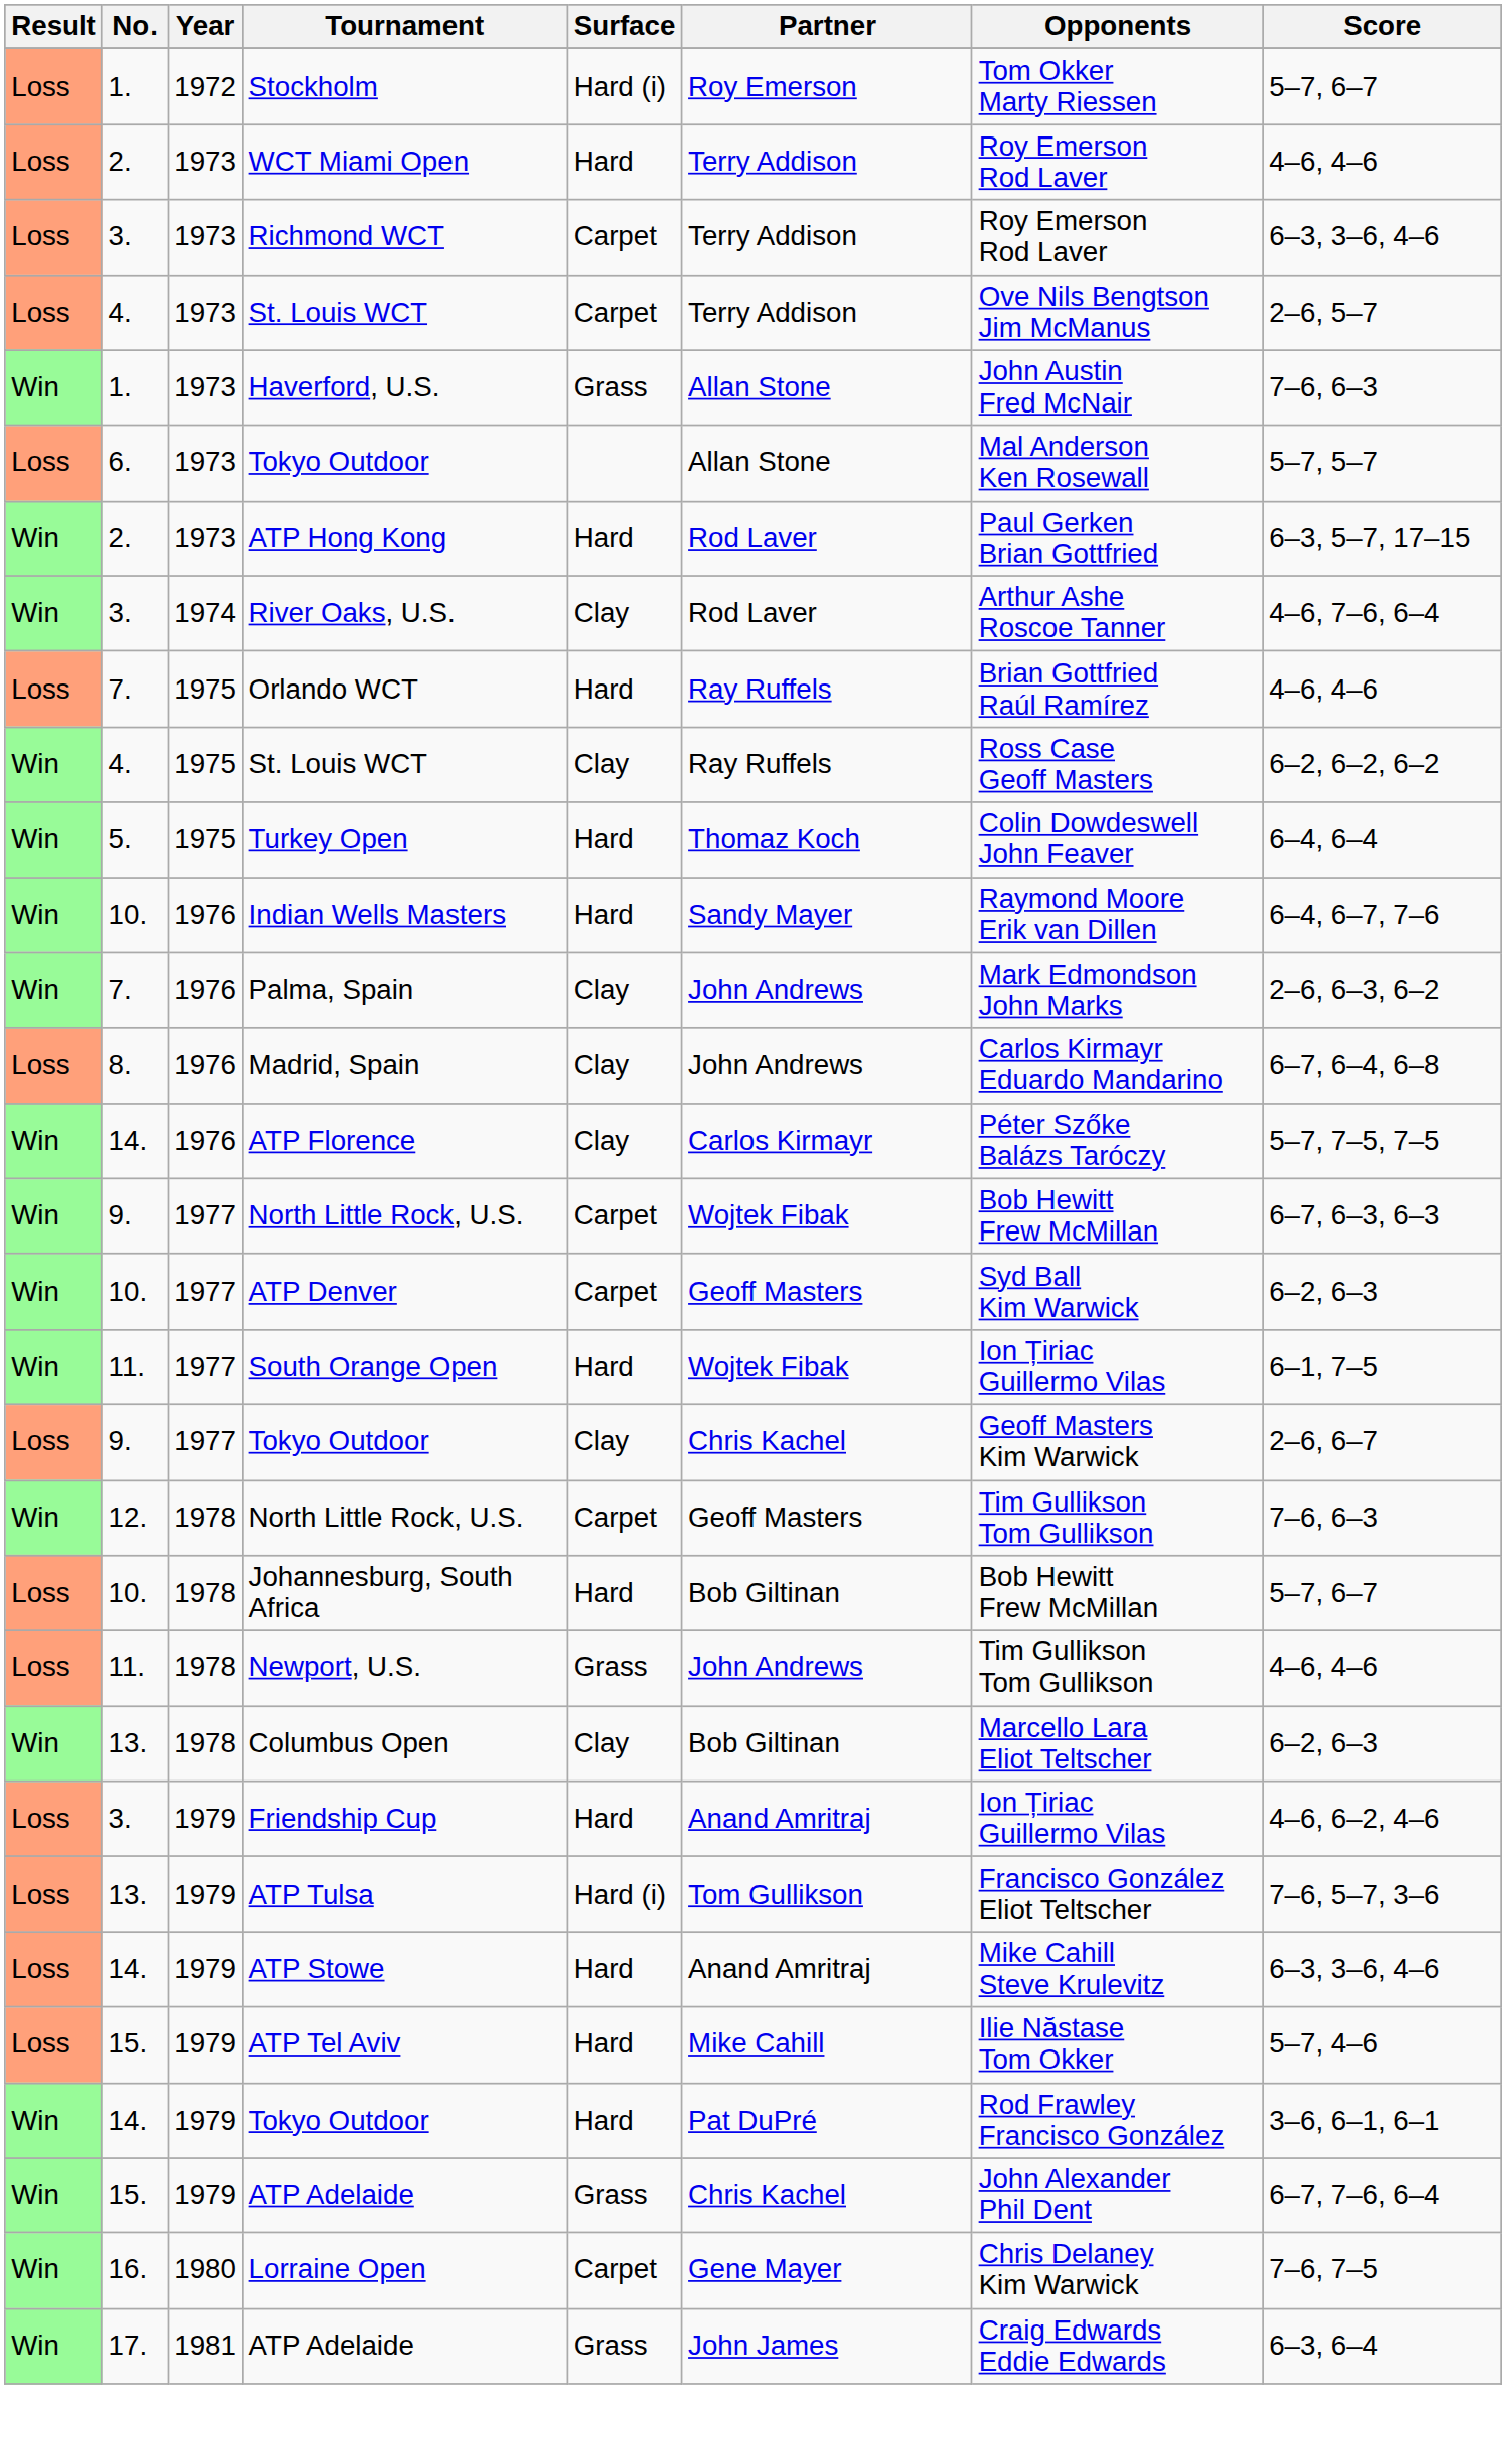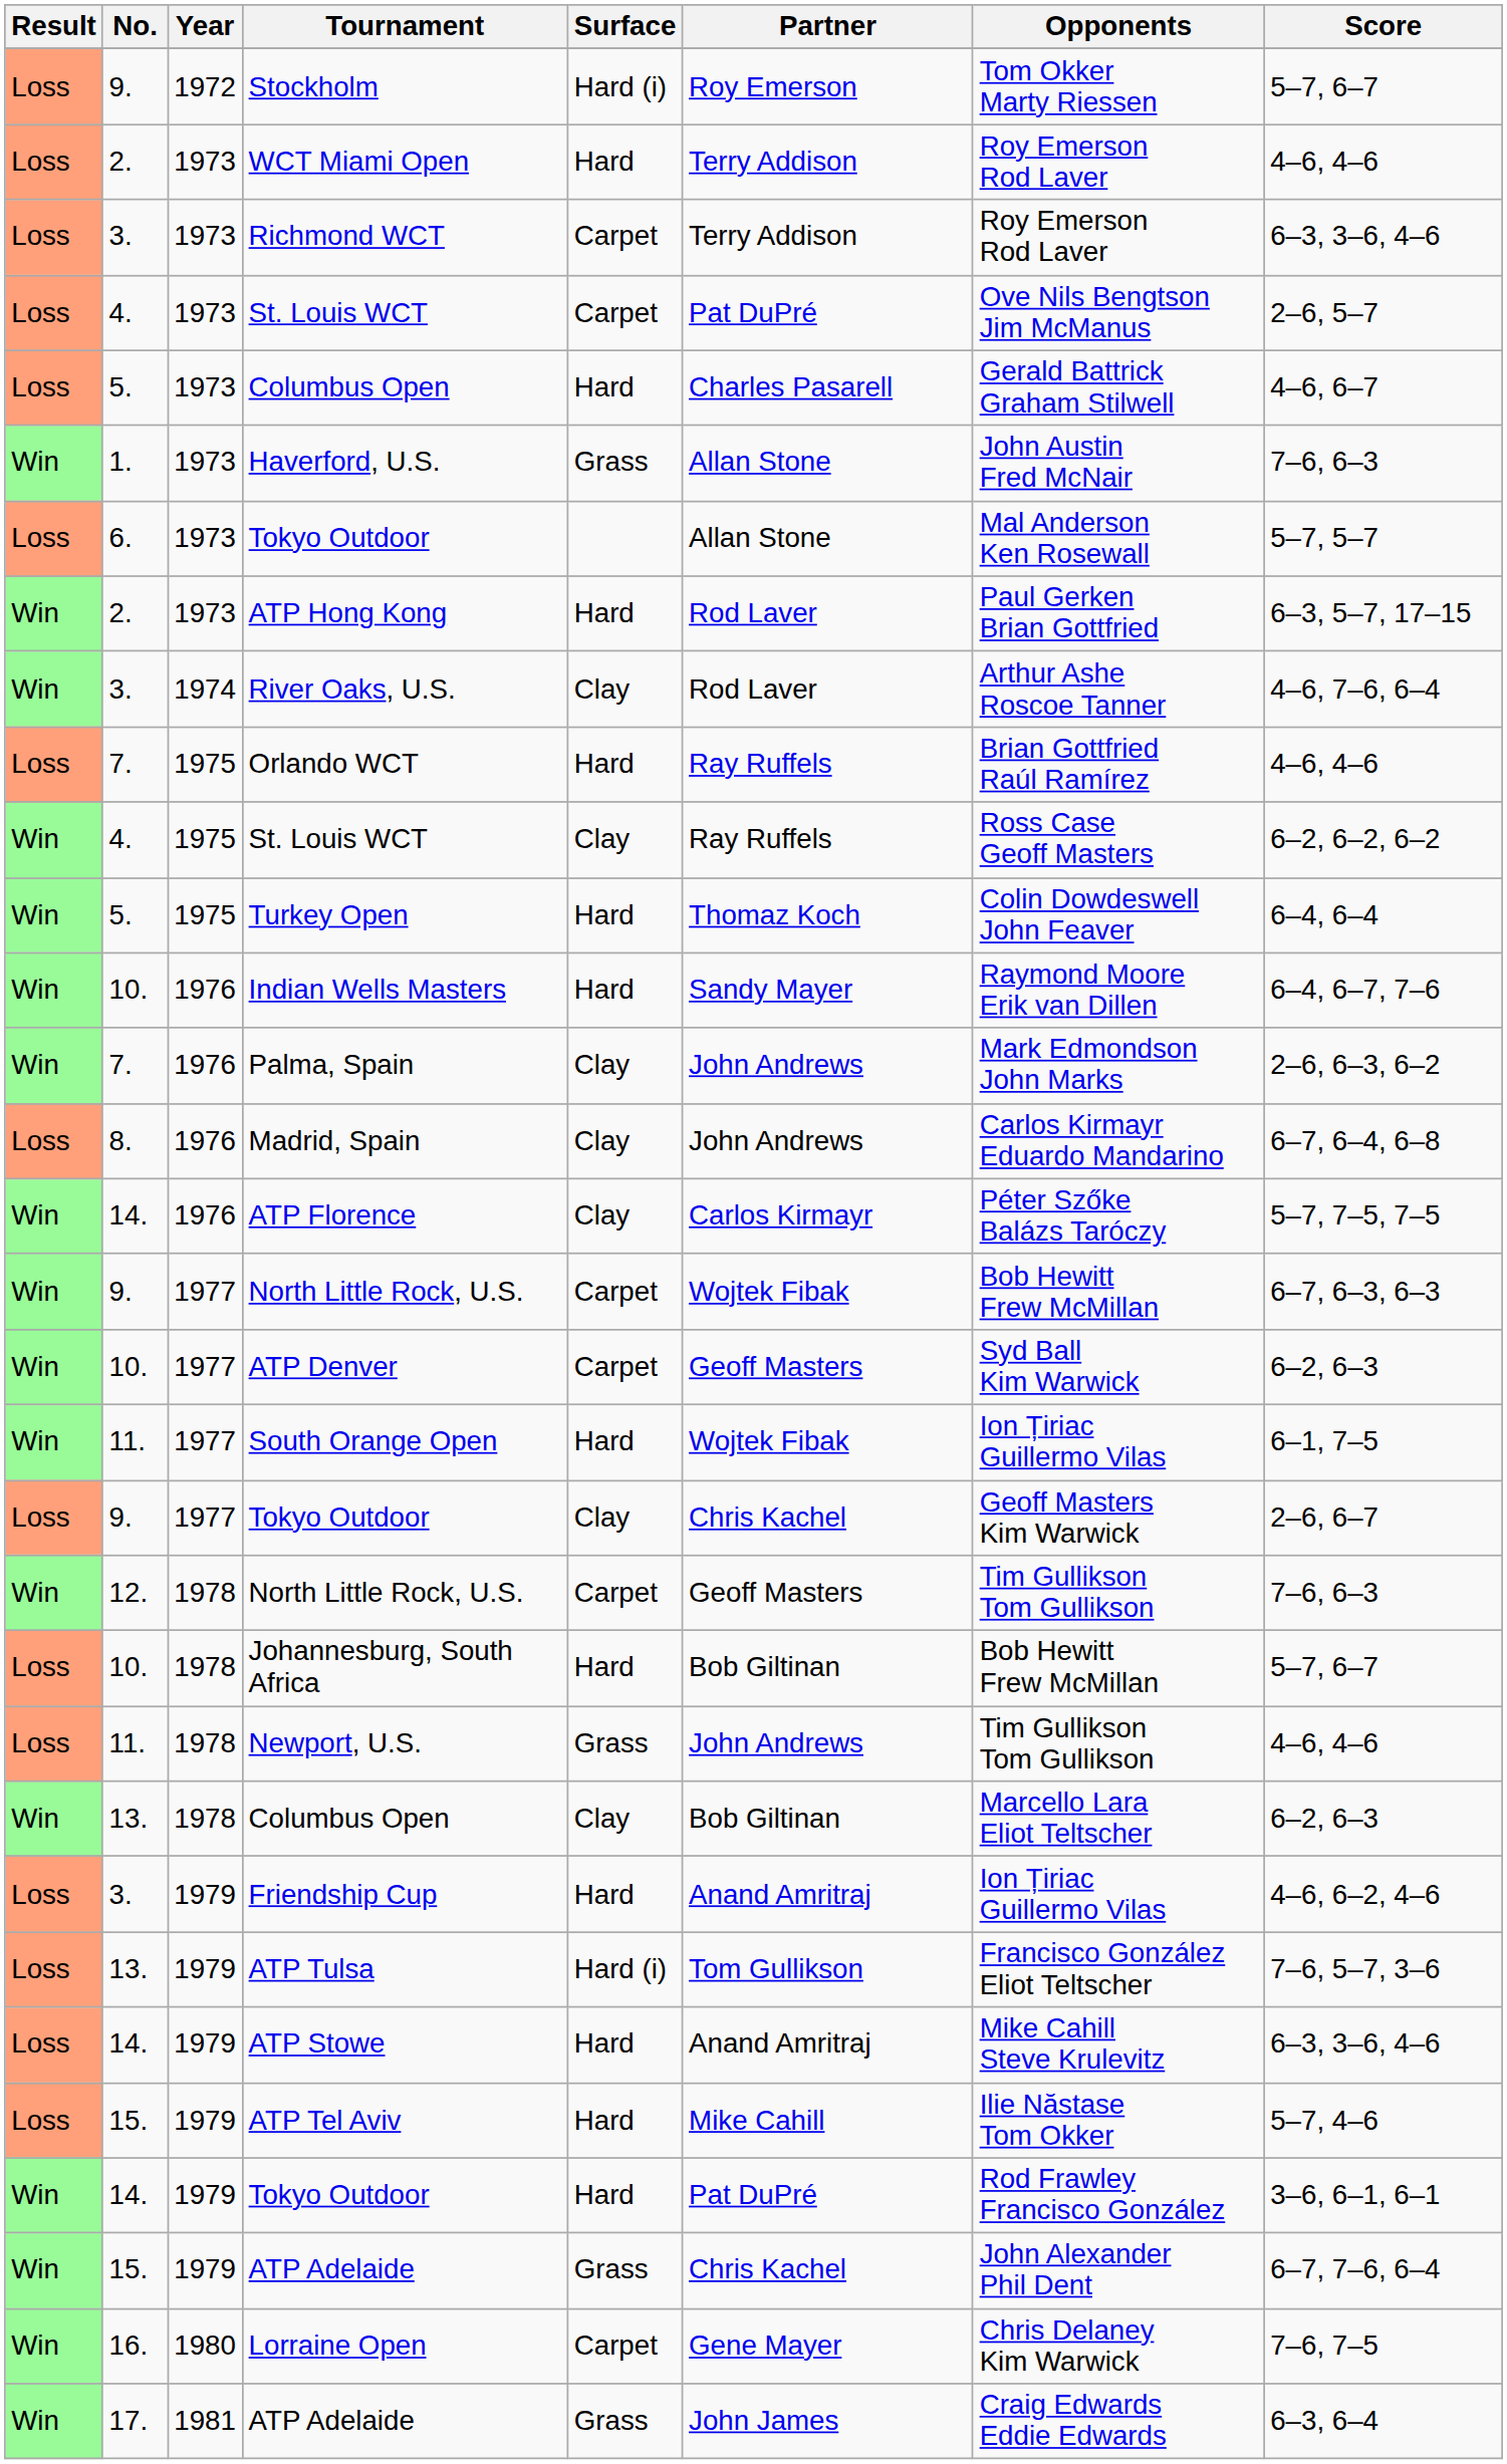 <table class="sortable wikitable">
 <tr>
 <th>Result</th>
 <th style="width:30px" class="unsortable">No.</th>
 <th style="width:30px">Year</th>
 <th style="width:180px">Tournament</th>
 <th style="width:50px">Surface</th>
 <th style="width:160px">Partner</th>
 <th style="width:160px">Opponents</th>
 <th style="width:130px" class="unsortable">Score</th>
 </tr>
 <tr>
 </tr>
 <tr>
 <td style="background:#ffa07a;">Loss</td>
-<td>1.</td>
+<td>9.</td>
 <td>1972</td>
 <td><a href='#'>Stockholm</a></td>
 <td>Hard (i)</td>
 <td> <a href='#'>Roy Emerson</a></td>
 <td> <a href='#'>Tom Okker</a> <br>  <a href='#'>Marty Riessen</a></td>
 <td>5–7, 6–7</td>
 </tr>
 <tr>
 <td style="background:#ffa07a;">Loss</td>
 <td>2.</td>
 <td>1973</td>
 <td><a href='#'>WCT Miami Open</a></td>
 <td>Hard</td>
 <td> <a href='#'>Terry Addison</a></td>
 <td> <a href='#'>Roy Emerson</a> <br>  <a href='#'>Rod Laver</a></td>
 <td>4–6, 4–6</td>
 </tr>
 <tr>
 <td style="background:#ffa07a;">Loss</td>
 <td>3.</td>
 <td>1973</td>
 <td><a href='#'>Richmond WCT</a></td>
 <td>Carpet</td>
 <td> Terry Addison</td>
 <td> Roy Emerson <br>  Rod Laver</td>
 <td>6–3, 3–6, 4–6</td>
 </tr>
 <tr>
 <td style="background:#ffa07a;">Loss</td>
 <td>4.</td>
 <td>1973</td>
 <td><a href='#'>St. Louis WCT</a></td>
 <td>Carpet</td>
-<td> Terry Addison</td>
+<td> <a href='#'>Pat DuPré</a></td>
 <td> <a href='#'>Ove Nils Bengtson</a> <br>  <a href='#'>Jim McManus</a></td>
 <td>2–6, 5–7</td>
+</tr>
+<tr>
+<td style="background:#ffa07a;">Loss</td>
+<td>5.</td>
+<td>1973</td>
+<td><a href='#'>Columbus Open</a></td>
+<td>Hard</td>
+<td> <a href='#'>Charles Pasarell</a></td>
+<td> <a href='#'>Gerald Battrick</a> <br>  <a href='#'>Graham Stilwell</a></td>
+<td>4–6, 6–7</td>
 </tr>
 <tr>
 <td style="background:#98fb98;">Win</td>
 <td>1.</td>
 <td>1973</td>
 <td><a href='#'>Haverford</a>, U.S.</td>
 <td>Grass</td>
 <td> <a href='#'>Allan Stone</a></td>
 <td> <a href='#'>John Austin</a> <br>  <a href='#'>Fred McNair</a></td>
 <td>7–6, 6–3</td>
 </tr>
 <tr>
 <td style="background:#ffa07a;">Loss</td>
 <td>6.</td>
 <td>1973</td>
 <td><a href='#'>Tokyo Outdoor</a></td>
 <td></td>
 <td> Allan Stone</td>
 <td> <a href='#'>Mal Anderson</a> <br>  <a href='#'>Ken Rosewall</a></td>
 <td>5–7, 5–7</td>
 </tr>
 <tr>
 <td style="background:#98fb98;">Win</td>
 <td>2.</td>
 <td>1973</td>
 <td><a href='#'>ATP Hong Kong</a></td>
 <td>Hard</td>
 <td> <a href='#'>Rod Laver</a></td>
 <td> <a href='#'>Paul Gerken</a> <br>  <a href='#'>Brian Gottfried</a></td>
 <td>6–3, 5–7, 17–15</td>
 </tr>
 <tr>
 <td style="background:#98fb98;">Win</td>
 <td>3.</td>
 <td>1974</td>
 <td><a href='#'>River Oaks</a>, U.S.</td>
 <td>Clay</td>
 <td> Rod Laver</td>
 <td> <a href='#'>Arthur Ashe</a> <br>  <a href='#'>Roscoe Tanner</a></td>
 <td>4–6, 7–6, 6–4</td>
 </tr>
 <tr>
 <td style="background:#ffa07a;">Loss</td>
 <td>7.</td>
 <td>1975</td>
 <td>Orlando WCT</td>
 <td>Hard</td>
 <td> <a href='#'>Ray Ruffels</a></td>
 <td> <a href='#'>Brian Gottfried</a> <br>  <a href='#'>Raúl Ramírez</a></td>
 <td>4–6, 4–6</td>
 </tr>
 <tr>
 <td style="background:#98fb98;">Win</td>
 <td>4.</td>
 <td>1975</td>
 <td>St. Louis WCT</td>
 <td>Clay</td>
 <td> Ray Ruffels</td>
 <td> <a href='#'>Ross Case</a> <br>  <a href='#'>Geoff Masters</a></td>
 <td>6–2, 6–2, 6–2</td>
 </tr>
 <tr>
 <td style="background:#98fb98;">Win</td>
 <td>5.</td>
 <td>1975</td>
 <td><a href='#'>Turkey Open</a></td>
 <td>Hard</td>
 <td> <a href='#'>Thomaz Koch</a></td>
 <td> <a href='#'>Colin Dowdeswell</a> <br>  <a href='#'>John Feaver</a></td>
 <td>6–4, 6–4</td>
 </tr>
 <tr>
 <td style="background:#98fb98;">Win</td>
 <td>10.</td>
 <td>1976</td>
 <td><a href='#'>Indian Wells Masters</a></td>
 <td>Hard</td>
 <td> <a href='#'>Sandy Mayer</a></td>
 <td> <a href='#'>Raymond Moore</a> <br>  <a href='#'>Erik van Dillen</a></td>
 <td>6–4, 6–7, 7–6</td>
 </tr>
 <tr>
 <td style="background:#98fb98;">Win</td>
 <td>7.</td>
 <td>1976</td>
 <td>Palma, Spain</td>
 <td>Clay</td>
 <td> <a href='#'>John Andrews</a></td>
 <td> <a href='#'>Mark Edmondson</a> <br>  <a href='#'>John Marks</a></td>
 <td>2–6, 6–3, 6–2</td>
 </tr>
 <tr>
 <td style="background:#ffa07a;">Loss</td>
 <td>8.</td>
 <td>1976</td>
 <td>Madrid, Spain</td>
 <td>Clay</td>
 <td> John Andrews</td>
 <td> <a href='#'>Carlos Kirmayr</a> <br>  <a href='#'>Eduardo Mandarino</a></td>
 <td>6–7, 6–4, 6–8</td>
 </tr>
 <tr>
 <td style="background:#98fb98;">Win</td>
 <td>14.</td>
 <td>1976</td>
 <td><a href='#'>ATP Florence</a></td>
 <td>Clay</td>
 <td> <a href='#'>Carlos Kirmayr</a></td>
 <td> <a href='#'>Péter Szőke</a> <br>  <a href='#'>Balázs Taróczy</a></td>
 <td>5–7, 7–5, 7–5</td>
 </tr>
 <tr>
 <td style="background:#98fb98;">Win</td>
 <td>9.</td>
 <td>1977</td>
 <td><a href='#'>North Little Rock</a>, U.S.</td>
 <td>Carpet</td>
 <td> <a href='#'>Wojtek Fibak</a></td>
 <td> <a href='#'>Bob Hewitt</a> <br>  <a href='#'>Frew McMillan</a></td>
 <td>6–7, 6–3, 6–3</td>
 </tr>
 <tr>
 <td style="background:#98fb98;">Win</td>
 <td>10.</td>
 <td>1977</td>
 <td><a href='#'>ATP Denver</a></td>
 <td>Carpet</td>
 <td> <a href='#'>Geoff Masters</a></td>
 <td> <a href='#'>Syd Ball</a> <br>  <a href='#'>Kim Warwick</a></td>
 <td>6–2, 6–3</td>
 </tr>
 <tr>
 <td style="background:#98fb98;">Win</td>
 <td>11.</td>
 <td>1977</td>
 <td><a href='#'>South Orange Open</a></td>
 <td>Hard</td>
 <td> <a href='#'>Wojtek Fibak</a></td>
 <td> <a href='#'>Ion Țiriac</a> <br>  <a href='#'>Guillermo Vilas</a></td>
 <td>6–1, 7–5</td>
 </tr>
 <tr>
 <td style="background:#ffa07a;">Loss</td>
 <td>9.</td>
 <td>1977</td>
 <td><a href='#'>Tokyo Outdoor</a></td>
 <td>Clay</td>
 <td> <a href='#'>Chris Kachel</a></td>
 <td> <a href='#'>Geoff Masters</a> <br>  Kim Warwick</td>
 <td>2–6, 6–7</td>
 </tr>
 <tr>
 <td style="background:#98fb98;">Win</td>
 <td>12.</td>
 <td>1978</td>
 <td>North Little Rock, U.S.</td>
 <td>Carpet</td>
 <td> Geoff Masters</td>
 <td> <a href='#'>Tim Gullikson</a> <br>  <a href='#'>Tom Gullikson</a></td>
 <td>7–6, 6–3</td>
 </tr>
 <tr>
 <td style="background:#ffa07a;">Loss</td>
 <td>10.</td>
 <td>1978</td>
 <td>Johannesburg, South Africa</td>
 <td>Hard</td>
 <td> Bob Giltinan</td>
 <td> Bob Hewitt <br>  Frew McMillan</td>
 <td>5–7, 6–7</td>
 </tr>
 <tr>
 <td style="background:#ffa07a;">Loss</td>
 <td>11.</td>
 <td>1978</td>
 <td><a href='#'>Newport</a>, U.S.</td>
 <td>Grass</td>
 <td> <a href='#'>John Andrews</a></td>
 <td> Tim Gullikson <br>  Tom Gullikson</td>
 <td>4–6, 4–6</td>
 </tr>
 <tr>
 <td style="background:#98fb98;">Win</td>
 <td>13.</td>
 <td>1978</td>
 <td>Columbus Open</td>
 <td>Clay</td>
 <td> Bob Giltinan</td>
 <td> <a href='#'>Marcello Lara</a> <br>  <a href='#'>Eliot Teltscher</a></td>
 <td>6–2, 6–3</td>
 </tr>
 <tr>
 <td style="background:#ffa07a;">Loss</td>
 <td>3.</td>
 <td>1979</td>
 <td><a href='#'>Friendship Cup</a></td>
 <td>Hard</td>
 <td> <a href='#'>Anand Amritraj</a></td>
 <td> <a href='#'>Ion Țiriac</a> <br>  <a href='#'>Guillermo Vilas</a></td>
 <td>4–6, 6–2, 4–6</td>
 </tr>
 <tr>
 <td style="background:#ffa07a;">Loss</td>
 <td>13.</td>
 <td>1979</td>
 <td><a href='#'>ATP Tulsa</a></td>
 <td>Hard (i)</td>
 <td> <a href='#'>Tom Gullikson</a></td>
 <td> <a href='#'>Francisco González</a> <br>  Eliot Teltscher</td>
 <td>7–6, 5–7, 3–6</td>
 </tr>
 <tr>
 <td style="background:#ffa07a;">Loss</td>
 <td>14.</td>
 <td>1979</td>
 <td><a href='#'>ATP Stowe</a></td>
 <td>Hard</td>
 <td> Anand Amritraj</td>
 <td> <a href='#'>Mike Cahill</a> <br>  <a href='#'>Steve Krulevitz</a></td>
 <td>6–3, 3–6, 4–6</td>
 </tr>
 <tr>
 <td style="background:#ffa07a;">Loss</td>
 <td>15.</td>
 <td>1979</td>
 <td><a href='#'>ATP Tel Aviv</a></td>
 <td>Hard</td>
 <td> <a href='#'>Mike Cahill</a></td>
 <td> <a href='#'>Ilie Năstase</a> <br>  <a href='#'>Tom Okker</a></td>
 <td>5–7, 4–6</td>
 </tr>
 <tr>
 <td style="background:#98fb98;">Win</td>
 <td>14.</td>
 <td>1979</td>
 <td><a href='#'>Tokyo Outdoor</a></td>
 <td>Hard</td>
 <td> <a href='#'>Pat DuPré</a></td>
 <td> <a href='#'>Rod Frawley</a> <br>  <a href='#'>Francisco González</a></td>
 <td>3–6, 6–1, 6–1</td>
 </tr>
 <tr>
 <td style="background:#98fb98;">Win</td>
 <td>15.</td>
 <td>1979</td>
 <td><a href='#'>ATP Adelaide</a></td>
 <td>Grass</td>
 <td> <a href='#'>Chris Kachel</a></td>
 <td> <a href='#'>John Alexander</a> <br>  <a href='#'>Phil Dent</a></td>
 <td>6–7, 7–6, 6–4</td>
 </tr>
 <tr>
 <td style="background:#98fb98;">Win</td>
 <td>16.</td>
 <td>1980</td>
 <td><a href='#'>Lorraine Open</a></td>
 <td>Carpet</td>
 <td> <a href='#'>Gene Mayer</a></td>
 <td> <a href='#'>Chris Delaney</a> <br>  Kim Warwick</td>
 <td>7–6, 7–5</td>
 </tr>
 <tr>
 <td style="background:#98fb98;">Win</td>
 <td>17.</td>
 <td>1981</td>
 <td>ATP Adelaide</td>
 <td>Grass</td>
 <td> <a href='#'>John James</a></td>
 <td> <a href='#'>Craig Edwards</a> <br>  <a href='#'>Eddie Edwards</a></td>
 <td>6–3, 6–4</td>
 </tr>
 </table>
